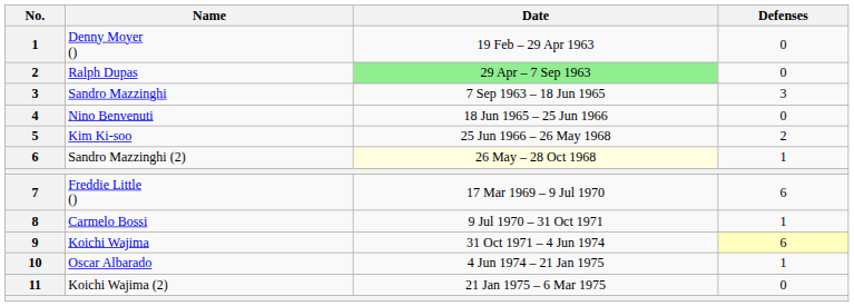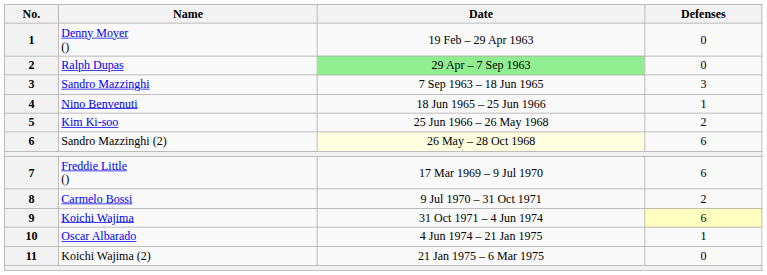 <table class="wikitable sortable" style="width:80%">
 <tr>
 <th>No.</th>
 <th>Name</th>
 <th>Date</th>
 <th>Defenses</th>
 </tr>
 <tr>
 <th>1</th>
 <td align="left"><a href='#'>Denny Moyer</a><br>()</td>
 <td align="center">19 Feb – 29 Apr 1963</td>
 <td align="center">0</td>
 </tr>
 <tr>
 <th>2</th>
 <td align="left"><a href='#'>Ralph Dupas</a></td>
 <td align="center" style="background: lightgreen;">29 Apr – 7 Sep 1963</td>
 <td align="center">0</td>
 </tr>
 <tr>
 <th>3</th>
 <td align="left"><a href='#'>Sandro Mazzinghi</a></td>
 <td align="center">7 Sep 1963 – 18 Jun 1965</td>
 <td align="center">3</td>
 </tr>
 <tr>
 <th>4</th>
 <td align="left"><a href='#'>Nino Benvenuti</a></td>
 <td align="center">18 Jun 1965 – 25 Jun 1966</td>
-<td align="center">0</td>
+<td align="center">1</td>
 </tr>
 <tr>
 <th>5</th>
 <td align="left"><a href='#'>Kim Ki-soo</a></td>
 <td align="center">25 Jun 1966 – 26 May 1968</td>
 <td align="center">2</td>
 </tr>
 <tr>
 <th>6</th>
 <td align="left">Sandro Mazzinghi (2)</td>
 <td align="center" style="background: lightyellow;">26 May – 28 Oct 1968</td>
-<td align="center">1</td>
+<td align="center">6</td>
 </tr>
 <tr align=center>
 <th colspan=4></th>
 </tr>
 <tr>
 <th>7</th>
 <td align="left"><a href='#'>Freddie Little</a><br>()</td>
 <td align="center">17 Mar 1969 – 9 Jul 1970</td>
 <td align="center">6</td>
 </tr>
 <tr>
 <th>8</th>
 <td align="left"><a href='#'>Carmelo Bossi</a></td>
 <td align="center">9 Jul 1970 – 31 Oct 1971</td>
-<td align="center">1</td>
+<td align="center">2</td>
 </tr>
 <tr>
 <th>9</th>
 <td align="left"><a href='#'>Koichi Wajima</a></td>
 <td align="center">31 Oct 1971 – 4 Jun 1974</td>
 <td style="background:#ffffbf;" align="center">6</td>
 </tr>
 <tr>
 <th>10</th>
 <td align="left"><a href='#'>Oscar Albarado</a></td>
 <td align="center">4 Jun 1974 – 21 Jan 1975</td>
 <td align="center">1</td>
 </tr>
 <tr>
 <th>11</th>
 <td align="left">Koichi Wajima (2)</td>
 <td align="center">21 Jan 1975 – 6 Mar 1975</td>
 <td align="center">0</td>
 </tr>
 <tr align=center>
 <th colspan=4></th>
 </tr>
 </table>
